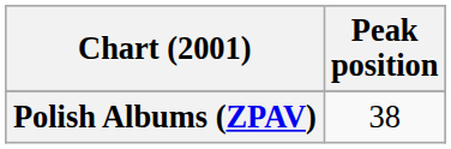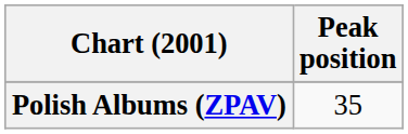 <table class="wikitable sortable plainrowheaders">
 <tr>
 <th scope="col">Chart (2001)</th>
 <th scope="col">Peak<br>position</th>
 </tr>
 <tr>
 </tr>
 <tr>
 <th scope="row">Polish Albums (<a href='#'>ZPAV</a>)</th>
-<td style="text-align:center;">38</td>
+<td style="text-align:center;">35</td>
 </tr>
 </table>
